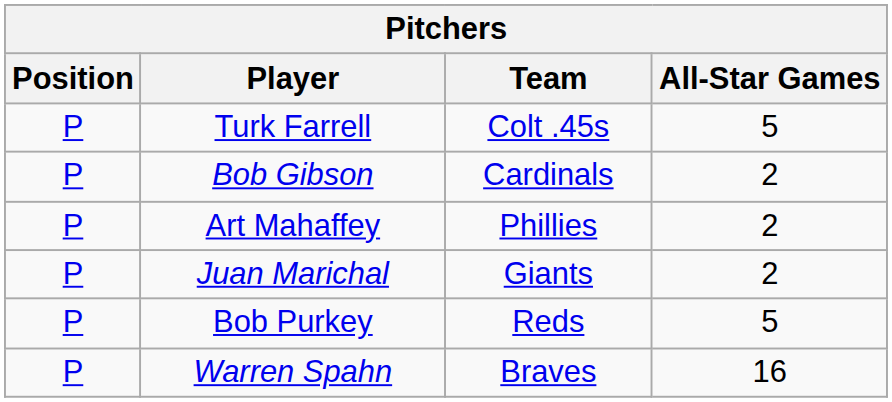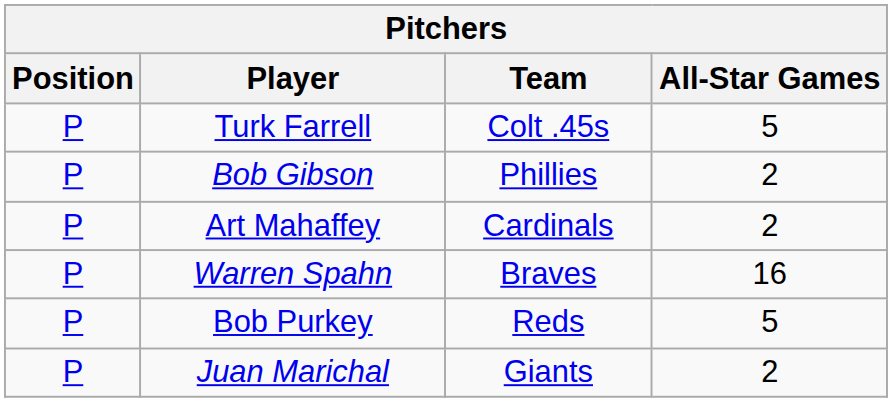 <table class="wikitable" style="font-size: 100%; text-align:right;">
 <tr>
 <th colspan="4">Pitchers</th>
 </tr>
 <tr>
 <th>Position</th>
 <th width="150">Player</th>
 <th width="100">Team</th>
 <th>All-Star Games</th>
 </tr>
 <tr>
 <td align="center"><a href='#'>P</a></td>
 <td align="center"><a href='#'>Turk Farrell</a></td>
 <td align="center"><a href='#'>Colt .45s</a></td>
 <td align="center">5</td>
 </tr>
 <tr>
 <td align="center"><a href='#'>P</a></td>
 <td align="center"><em><a href='#'>Bob Gibson</a></em></td>
+<td align="center"><a href='#'>Phillies</a></td>
+<td align="center">2</td>
+</tr>
+<tr>
+<td align="center"><a href='#'>P</a></td>
+<td align="center"><a href='#'>Art Mahaffey</a></td>
 <td align="center"><a href='#'>Cardinals</a></td>
 <td align="center">2</td>
 </tr>
 <tr>
 <td align="center"><a href='#'>P</a></td>
-<td align="center"><a href='#'>Art Mahaffey</a></td>
-<td align="center"><a href='#'>Phillies</a></td>
-<td align="center">2</td>
-</tr>
-<tr>
-<td align="center"><a href='#'>P</a></td>
-<td align="center"><em><a href='#'>Juan Marichal</a></em></td>
-<td align="center"><a href='#'>Giants</a></td>
-<td align="center">2</td>
+<td align="center"><em><a href='#'>Warren Spahn</a></em></td>
+<td align="center"><a href='#'>Braves</a></td>
+<td align="center">16</td>
 </tr>
 <tr>
 <td align="center"><a href='#'>P</a></td>
 <td align="center"><a href='#'>Bob Purkey</a></td>
 <td align="center"><a href='#'>Reds</a></td>
 <td align="center">5</td>
 </tr>
 <tr>
 <td align="center"><a href='#'>P</a></td>
-<td align="center"><em><a href='#'>Warren Spahn</a></em></td>
-<td align="center"><a href='#'>Braves</a></td>
-<td align="center">16</td>
+<td align="center"><em><a href='#'>Juan Marichal</a></em></td>
+<td align="center"><a href='#'>Giants</a></td>
+<td align="center">2</td>
 </tr>
 </table>
